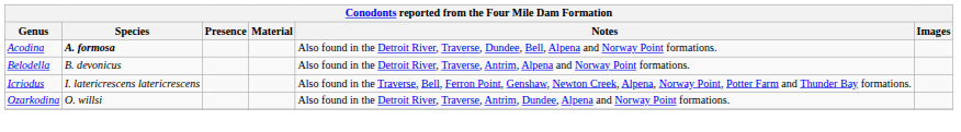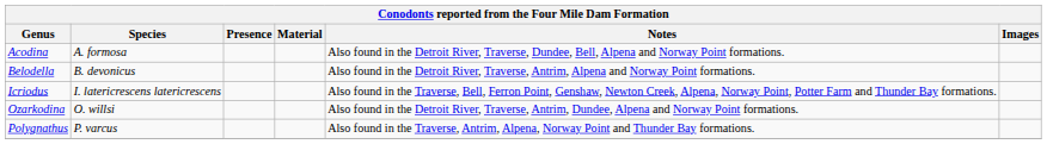 <table class="wikitable" align="center">
 <tr>
 <th colspan="6" align="center"><strong><a href='#'>Conodonts</a> reported from the Four Mile Dam Formation</strong></th>
 </tr>
 <tr>
 <th>Genus</th>
 <th>Species</th>
 <th>Presence</th>
 <th><strong>Material</strong></th>
 <th>Notes</th>
 <th>Images</th>
 </tr>
 <tr>
 <td><em><a href='#'>Acodina</a></em></td>
-<td><strong><em>A. formosa</em></strong></td>
+<td><em>A. formosa</em></td>
 <td></td>
 <td></td>
 <td>Also found in the <a href='#'>Detroit River</a>, <a href='#'>Traverse</a>, <a href='#'>Dundee</a>, <a href='#'>Bell</a>, <a href='#'>Alpena</a> and <a href='#'>Norway Point</a> formations.</td>
 <td></td>
 </tr>
 <tr>
 <td><em><a href='#'>Belodella</a></em></td>
 <td><em>B. devonicus</em></td>
 <td></td>
 <td></td>
 <td>Also found in the <a href='#'>Detroit River</a>, <a href='#'>Traverse</a>, <a href='#'>Antrim</a>, <a href='#'>Alpena</a> and <a href='#'>Norway Point</a> formations.</td>
 <td></td>
 </tr>
 <tr>
 <td><em><a href='#'>Icriodus</a></em></td>
 <td><em>I. latericrescens latericrescens</em></td>
 <td></td>
 <td></td>
 <td>Also found in the <a href='#'>Traverse</a>, <a href='#'>Bell</a>, <a href='#'>Ferron Point</a>, <a href='#'>Genshaw</a>, <a href='#'>Newton Creek</a>, <a href='#'>Alpena</a>, <a href='#'>Norway Point</a>, <a href='#'>Potter Farm</a> and <a href='#'>Thunder Bay</a> formations.</td>
 <td></td>
 </tr>
 <tr>
 <td><em><a href='#'>Ozarkodina</a></em></td>
 <td><em>O. willsi</em></td>
 <td></td>
 <td></td>
 <td>Also found in the <a href='#'>Detroit River</a>, <a href='#'>Traverse</a>, <a href='#'>Antrim</a>, <a href='#'>Dundee</a>, <a href='#'>Alpena</a> and <a href='#'>Norway Point</a> formations.</td>
 <td></td>
 </tr>
 <tr>
+<td><em><a href='#'>Polygnathus</a></em></td>
+<td><em>P. varcus</em></td>
+<td></td>
+<td></td>
+<td>Also found in the <a href='#'>Traverse</a>, <a href='#'>Antrim</a>, <a href='#'>Alpena</a>, <a href='#'>Norway Point</a> and <a href='#'>Thunder Bay</a> formations.</td>
+<td></td>
+</tr>
+<tr>
 </tr>
 </table>
